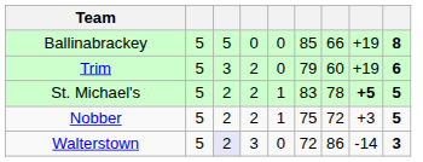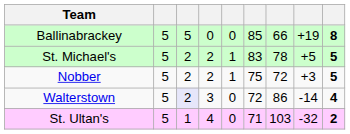 <table class="wikitable" style="text-align:center">
 <tr>
 <th style="width:175px;">Team</th>
 <th width="20"></th>
 <th width="20"></th>
 <th width="20"></th>
 <th width="20"></th>
 <th width="20"></th>
 <th width="20"></th>
 <th width="20"></th>
 <th width="20"></th>
 </tr>
 <tr style="background:#cfc;">
 <td>Ballinabrackey</td>
 <td>5</td>
 <td>5</td>
 <td>0</td>
 <td>0</td>
 <td>85</td>
 <td>66</td>
 <td>+19</td>
 <td><strong>8</strong></td>
 </tr>
 <tr style="background:#cfc;">
-<td><a href='#'>Trim</a></td>
-<td>5</td>
-<td>3</td>
-<td>2</td>
-<td>0</td>
-<td>79</td>
-<td>60</td>
-<td>+19</td>
-<td><strong>6</strong></td>
-</tr>
-<tr style="background:#cfc;">
 <td>St. Michael's</td>
 <td>5</td>
 <td>2</td>
 <td>2</td>
 <td>1</td>
 <td>83</td>
 <td>78</td>
-<td><strong>+5</strong></td>
+<td>+5</td>
 <td><strong>5</strong></td>
 </tr>
 <tr>
 <td><a href='#'>Nobber</a></td>
 <td>5</td>
 <td>2</td>
 <td>2</td>
 <td>1</td>
 <td>75</td>
 <td>72</td>
 <td>+3</td>
 <td><strong>5</strong></td>
 </tr>
 <tr>
 <td><a href='#'>Walterstown</a></td>
 <td>5</td>
 <td style="background: lavender;">2</td>
 <td>3</td>
 <td>0</td>
 <td>72</td>
 <td>86</td>
 <td>-14</td>
-<td><strong>3</strong></td>
+<td><strong>4</strong></td>
+</tr>
+<tr style="background:#fcf;">
+<td>St. Ultan's</td>
+<td>5</td>
+<td>1</td>
+<td>4</td>
+<td>0</td>
+<td>71</td>
+<td>103</td>
+<td>-32</td>
+<td><strong>2</strong></td>
 </tr>
 </table>
